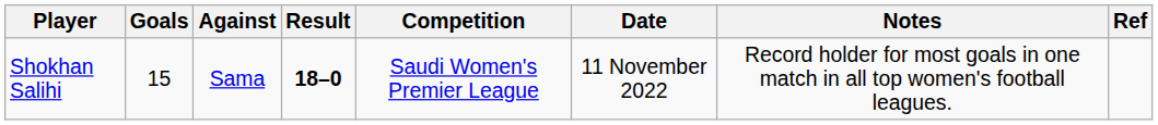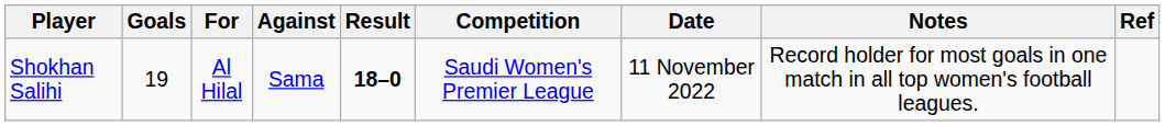 <table class="wikitable" style="text-align:center;">
 <tr>
 <th>Player</th>
 <th>Goals</th>
+<th>For</th>
 <th>Against</th>
 <th>Result</th>
 <th>Competition</th>
 <th>Date</th>
 <th>Notes</th>
 <th>Ref</th>
 </tr>
 <tr>
 <td align="left"><a href='#'>Shokhan Salihi</a></td>
-<td>15</td>
+<td>19</td>
+<td><a href='#'>Al Hilal</a></td>
 <td><a href='#'>Sama</a></td>
 <td><strong>18–0</strong></td>
 <td><a href='#'>Saudi Women's Premier League</a></td>
 <td>11 November 2022</td>
 <td>Record holder for most goals in one match in all top women's football leagues.</td>
 <td></td>
 </tr>
 </table>
